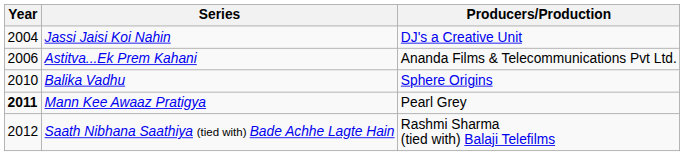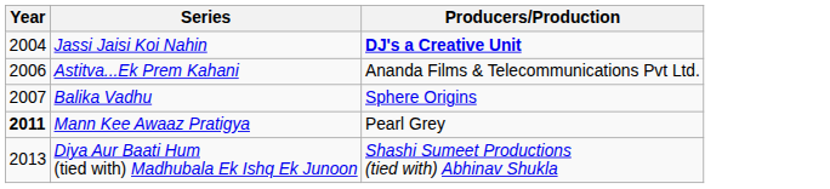 <table class="wikitable">
 <tr>
 <th>Year</th>
 <th>Series</th>
 <th>Producers/Production</th>
 </tr>
 <tr>
 <td>2004</td>
 <td><em><a href='#'>Jassi Jaisi Koi Nahin</a></em></td>
-<td><a href='#'>DJ's a Creative Unit</a></td>
+<td><strong><a href='#'>DJ's a Creative Unit</a></strong></td>
 </tr>
 <tr>
 <td>2006</td>
 <td><em><a href='#'>Astitva...Ek Prem Kahani</a></em></td>
 <td>Ananda Films & Telecommunications Pvt Ltd.</td>
 </tr>
 <tr>
-<td>2010</td>
+<td>2007</td>
 <td><em><a href='#'>Balika Vadhu</a></em></td>
 <td><a href='#'>Sphere Origins</a></td>
 </tr>
 <tr>
 <td><strong>2011</strong></td>
 <td><em><a href='#'>Mann Kee Awaaz Pratigya</a></em></td>
 <td>Pearl Grey</td>
 </tr>
 <tr>
-<td>2012</td>
-<td><em><a href='#'>Saath Nibhana Saathiya</a></em> <small> (tied with) </small> <em><a href='#'>Bade Achhe Lagte Hain</a></em></td>
-<td>Rashmi Sharma <br> (tied with) <a href='#'>Balaji Telefilms</a></td>
+<td>2013</td>
+<td><em><a href='#'>Diya Aur Baati Hum</a></em> <br> (tied with) <em><a href='#'>Madhubala Ek Ishq Ek Junoon</a></em></td>
+<td><em><a href='#'>Shashi Sumeet Productions</a> <br> (tied with) <a href='#'>Abhinav Shukla</a></em></td>
 </tr>
 </table>
